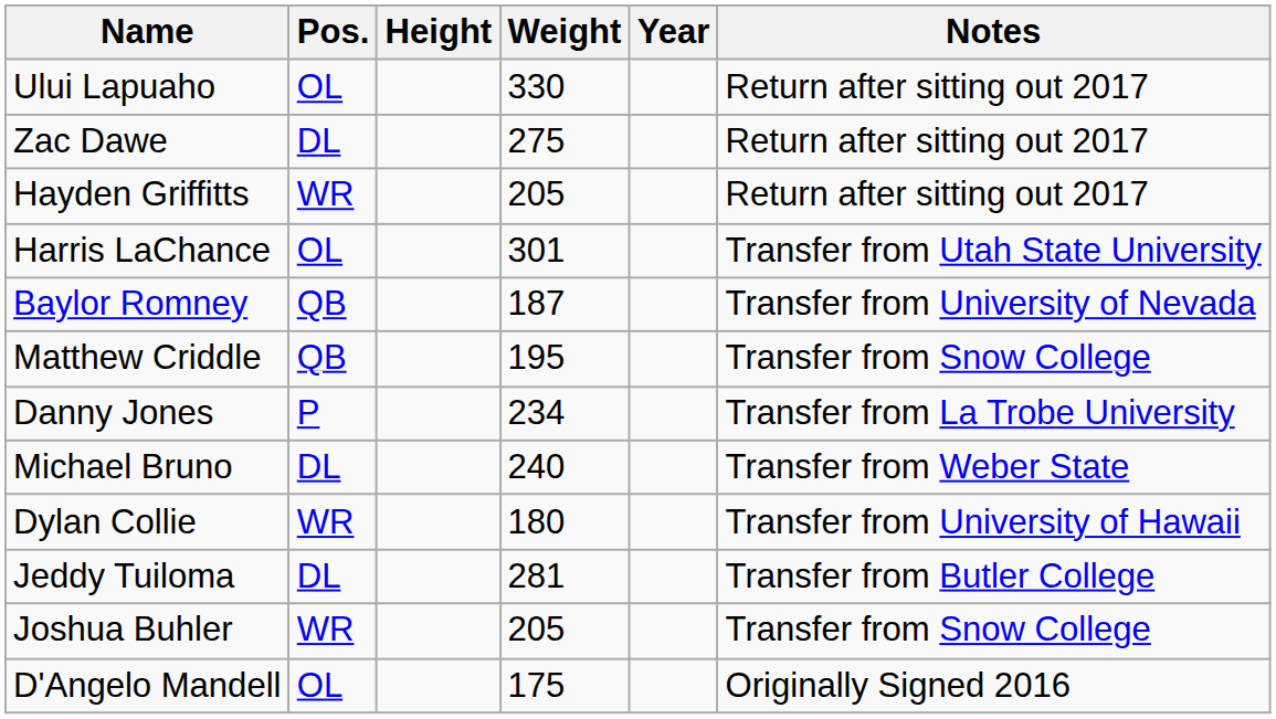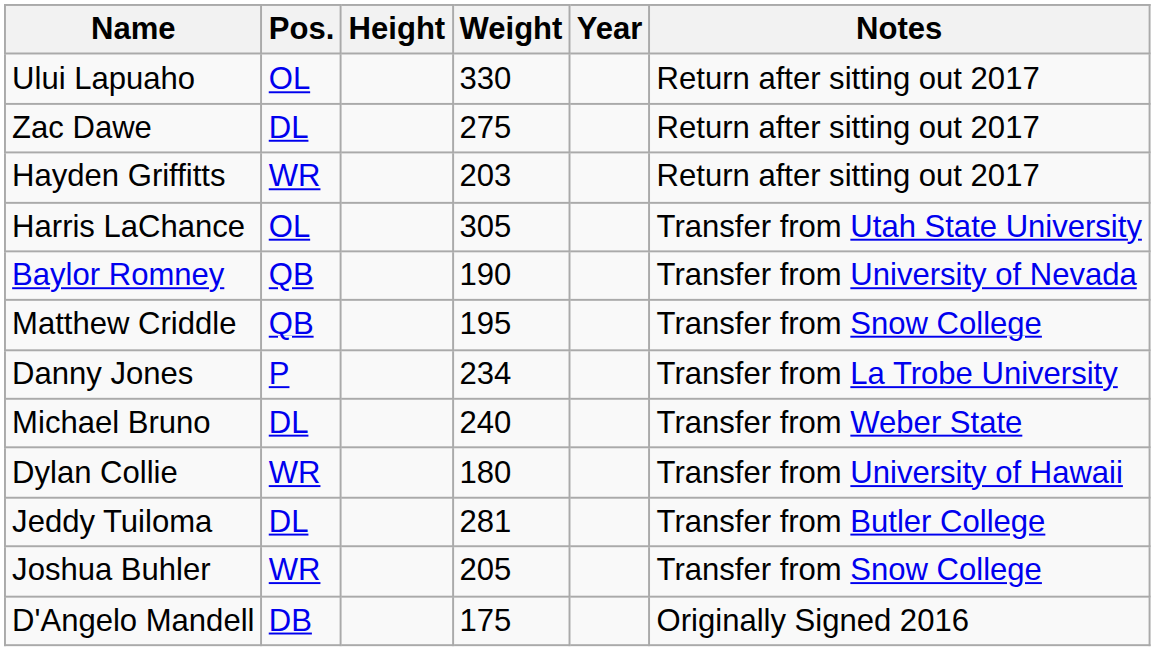 <table class="wikitable sortable" border="3">
 <tr>
 <th>Name</th>
 <th>Pos.</th>
 <th>Height</th>
 <th>Weight</th>
 <th>Year</th>
 <th>Notes</th>
 </tr>
 <tr>
 <td>Ului Lapuaho</td>
 <td><a href='#'>OL</a></td>
 <td></td>
 <td>330</td>
 <td></td>
 <td>Return after sitting out 2017 </td>
 </tr>
 <tr>
 <td>Zac Dawe</td>
 <td><a href='#'>DL</a></td>
 <td></td>
 <td>275</td>
 <td></td>
 <td>Return after sitting out 2017 </td>
 </tr>
 <tr>
 <td>Hayden Griffitts</td>
 <td><a href='#'>WR</a></td>
 <td></td>
-<td>205</td>
+<td>203</td>
 <td></td>
 <td>Return after sitting out 2017</td>
 </tr>
 <tr>
 <td>Harris LaChance</td>
 <td><a href='#'>OL</a></td>
 <td></td>
-<td>301</td>
+<td>305</td>
 <td></td>
 <td>Transfer from <a href='#'>Utah State University</a></td>
 </tr>
 <tr>
 <td><a href='#'>Baylor Romney</a></td>
 <td><a href='#'>QB</a></td>
 <td></td>
-<td>187</td>
+<td>190</td>
 <td></td>
 <td>Transfer from <a href='#'>University of Nevada</a></td>
 </tr>
 <tr>
 <td>Matthew Criddle</td>
 <td><a href='#'>QB</a></td>
 <td></td>
 <td>195</td>
 <td></td>
 <td>Transfer from <a href='#'>Snow College</a></td>
 </tr>
 <tr>
 <td>Danny Jones</td>
 <td><a href='#'>P</a></td>
 <td></td>
 <td>234</td>
 <td></td>
 <td>Transfer from <a href='#'>La Trobe University</a></td>
 </tr>
 <tr>
 <td>Michael Bruno</td>
 <td><a href='#'>DL</a></td>
 <td></td>
 <td>240</td>
 <td></td>
 <td>Transfer from <a href='#'>Weber State</a></td>
 </tr>
 <tr>
 <td>Dylan Collie</td>
 <td><a href='#'>WR</a></td>
 <td></td>
 <td>180</td>
 <td></td>
 <td>Transfer from <a href='#'>University of Hawaii</a></td>
 </tr>
 <tr>
 <td>Jeddy Tuiloma</td>
 <td><a href='#'>DL</a></td>
 <td></td>
 <td>281</td>
 <td></td>
 <td>Transfer from <a href='#'>Butler College</a></td>
 </tr>
 <tr>
 <td>Joshua Buhler</td>
 <td><a href='#'>WR</a></td>
 <td></td>
 <td>205</td>
 <td></td>
 <td>Transfer from <a href='#'>Snow College</a></td>
 </tr>
 <tr>
 <td>D'Angelo Mandell</td>
-<td><a href='#'>OL</a></td>
+<td><a href='#'>DB</a></td>
 <td></td>
 <td>175</td>
 <td></td>
 <td>Originally Signed 2016 </td>
 </tr>
 </table>
